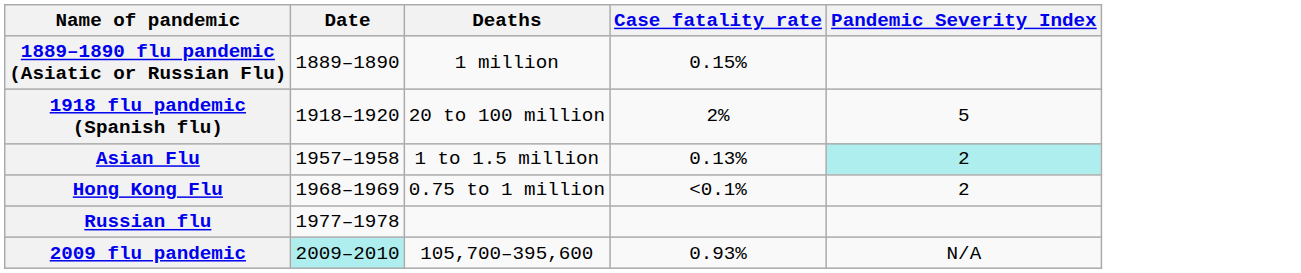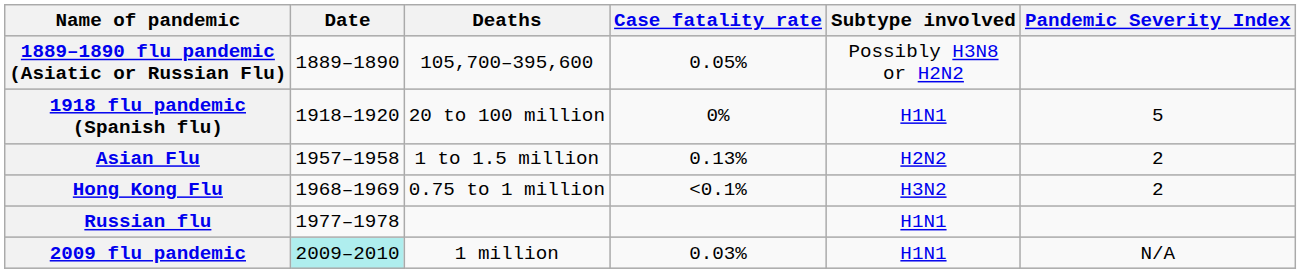 <table class="wikitable" style="text-align:center">
 <tr>
 <th>Name of pandemic</th>
 <th>Date</th>
 <th>Deaths</th>
 <th><a href='#'>Case fatality rate</a></th>
+<th>Subtype involved</th>
 <th><a href='#'>Pandemic Severity Index</a></th>
 </tr>
 <tr>
 <th><a href='#'>1889–1890 flu pandemic</a><br>(Asiatic or Russian Flu)</th>
 <td>1889–1890</td>
-<td>1 million</td>
-<td>0.15%</td>
+<td>105,700–395,600</td>
+<td>0.05%</td>
+<td>Possibly <a href='#'>H3N8</a> <br> or <a href='#'>H2N2</a></td>
 <td></td>
 </tr>
 <tr>
 <th><a href='#'>1918 flu pandemic</a><br>(Spanish flu)</th>
 <td>1918–1920</td>
 <td>20 to 100 million</td>
-<td>2%</td>
+<td>0%</td>
+<td><a href='#'>H1N1</a></td>
 <td>5</td>
 </tr>
 <tr>
 <th><a href='#'>Asian Flu</a></th>
 <td>1957–1958</td>
 <td>1 to 1.5 million</td>
 <td>0.13%</td>
-<td style="background: paleturquoise;">2</td>
+<td><a href='#'>H2N2</a></td>
+<td>2</td>
 </tr>
 <tr>
 <th><a href='#'>Hong Kong Flu</a></th>
 <td>1968–1969</td>
 <td>0.75 to 1 million</td>
 <td><0.1%</td>
+<td><a href='#'>H3N2</a></td>
 <td>2</td>
 </tr>
 <tr>
 <th><a href='#'>Russian flu</a></th>
 <td>1977–1978</td>
 <td></td>
 <td></td>
+<td><a href='#'>H1N1</a></td>
 <td></td>
 </tr>
 <tr>
 <th><a href='#'>2009 flu pandemic</a></th>
 <td style="background: paleturquoise;">2009–2010</td>
-<td>105,700–395,600</td>
-<td>0.93%</td>
+<td>1 million</td>
+<td>0.03%</td>
+<td><a href='#'>H1N1</a></td>
 <td>N/A</td>
 </tr>
 </table>
